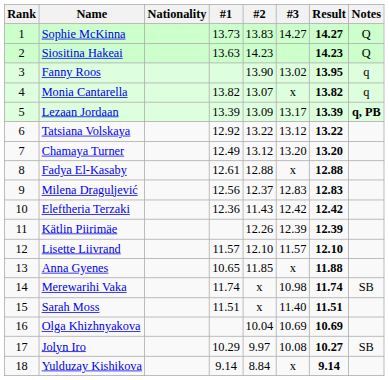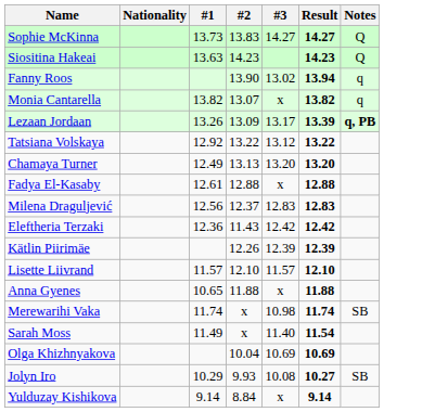 <table class="wikitable sortable" style="text-align:center">
 <tr>
-<th>Rank</th>
 <th>Name</th>
 <th>Nationality</th>
 <th>#1</th>
 <th>#2</th>
 <th>#3</th>
 <th>Result</th>
 <th>Notes</th>
 </tr>
 <tr bgcolor=ccffcc>
-<td>1</td>
 <td align=left><a href='#'>Sophie McKinna</a></td>
 <td align=left></td>
 <td>13.73</td>
 <td>13.83</td>
 <td>14.27</td>
 <td><strong>14.27</strong></td>
 <td>Q</td>
 </tr>
 <tr bgcolor=ccffcc>
-<td>2</td>
 <td align=left><a href='#'>Siositina Hakeai</a></td>
 <td align=left></td>
 <td>13.63</td>
 <td>14.23</td>
 <td></td>
 <td><strong>14.23</strong></td>
 <td>Q</td>
 </tr>
 <tr bgcolor=ddffdd>
-<td>3</td>
 <td align=left><a href='#'>Fanny Roos</a></td>
 <td align=left></td>
 <td></td>
 <td>13.90</td>
 <td>13.02</td>
-<td><strong>13.95</strong></td>
+<td><strong>13.94</strong></td>
 <td>q</td>
 </tr>
 <tr bgcolor=ddffdd>
-<td>4</td>
 <td align=left><a href='#'>Monia Cantarella</a></td>
 <td align=left></td>
 <td>13.82</td>
 <td>13.07</td>
 <td>x</td>
 <td><strong>13.82</strong></td>
 <td>q</td>
 </tr>
 <tr bgcolor=ddffdd>
-<td>5</td>
 <td align=left><a href='#'>Lezaan Jordaan</a></td>
 <td align=left></td>
-<td>13.39</td>
+<td>13.26</td>
 <td>13.09</td>
 <td>13.17</td>
 <td><strong>13.39</strong></td>
 <td><strong>q, PB</strong></td>
 </tr>
 <tr>
-<td>6</td>
 <td align=left><a href='#'>Tatsiana Volskaya</a></td>
 <td align=left></td>
 <td>12.92</td>
 <td>13.22</td>
 <td>13.12</td>
 <td><strong>13.22</strong></td>
 <td></td>
 </tr>
 <tr>
-<td>7</td>
 <td align=left><a href='#'>Chamaya Turner</a></td>
 <td align=left></td>
 <td>12.49</td>
-<td>13.12</td>
+<td>13.13</td>
 <td>13.20</td>
 <td><strong>13.20</strong></td>
 <td></td>
 </tr>
 <tr>
-<td>8</td>
 <td align=left><a href='#'>Fadya El-Kasaby</a></td>
 <td align=left></td>
 <td>12.61</td>
 <td>12.88</td>
 <td>x</td>
 <td><strong>12.88</strong></td>
 <td></td>
 </tr>
 <tr>
-<td>9</td>
 <td align=left><a href='#'>Milena Draguljević</a></td>
 <td align=left></td>
 <td>12.56</td>
 <td>12.37</td>
 <td>12.83</td>
 <td><strong>12.83</strong></td>
 <td></td>
 </tr>
 <tr>
-<td>10</td>
 <td align=left><a href='#'>Eleftheria Terzaki</a></td>
 <td align=left></td>
 <td>12.36</td>
 <td>11.43</td>
 <td>12.42</td>
 <td><strong>12.42</strong></td>
 <td></td>
 </tr>
 <tr>
-<td>11</td>
 <td align=left><a href='#'>Kätlin Piirimäe</a></td>
 <td align=left></td>
 <td></td>
 <td>12.26</td>
 <td>12.39</td>
 <td><strong>12.39</strong></td>
 <td></td>
 </tr>
 <tr>
-<td>12</td>
 <td align=left><a href='#'>Lisette Liivrand</a></td>
 <td align=left></td>
 <td>11.57</td>
 <td>12.10</td>
 <td>11.57</td>
 <td><strong>12.10</strong></td>
 <td></td>
 </tr>
 <tr>
-<td>13</td>
 <td align=left><a href='#'>Anna Gyenes</a></td>
 <td align=left></td>
 <td>10.65</td>
-<td>11.85</td>
+<td>11.88</td>
 <td>x</td>
 <td><strong>11.88</strong></td>
 <td></td>
 </tr>
 <tr>
-<td>14</td>
 <td align=left><a href='#'>Merewarihi Vaka</a></td>
 <td align=left></td>
 <td>11.74</td>
 <td>x</td>
 <td>10.98</td>
 <td><strong>11.74</strong></td>
 <td>SB</td>
 </tr>
 <tr>
-<td>15</td>
 <td align=left><a href='#'>Sarah Moss</a></td>
 <td align=left></td>
-<td>11.51</td>
+<td>11.49</td>
 <td>x</td>
 <td>11.40</td>
-<td><strong>11.51</strong></td>
+<td><strong>11.54</strong></td>
 <td></td>
 </tr>
 <tr>
-<td>16</td>
 <td align=left><a href='#'>Olga Khizhnyakova</a></td>
 <td align=left></td>
 <td></td>
 <td>10.04</td>
 <td>10.69</td>
 <td><strong>10.69</strong></td>
 <td></td>
 </tr>
 <tr>
-<td>17</td>
 <td align=left><a href='#'>Jolyn Iro</a></td>
 <td align=left></td>
 <td>10.29</td>
-<td>9.97</td>
+<td>9.93</td>
 <td>10.08</td>
 <td><strong>10.27</strong></td>
 <td>SB</td>
 </tr>
 <tr>
-<td>18</td>
 <td align=left><a href='#'>Yulduzay Kishikova</a></td>
 <td align=left></td>
 <td>9.14</td>
 <td>8.84</td>
 <td>x</td>
 <td><strong>9.14</strong></td>
 <td></td>
 </tr>
 </table>
